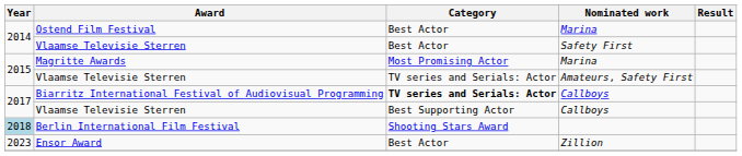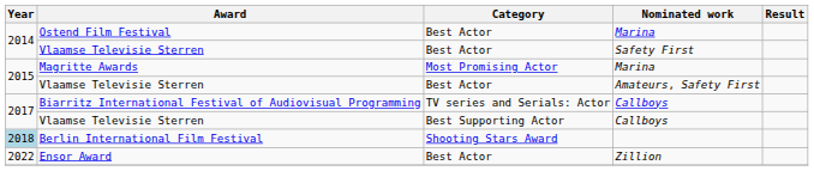 <table class="wikitable">
 <tr>
 <th>Year</th>
 <th>Award</th>
 <th>Category</th>
 <th>Nominated work</th>
 <th>Result</th>
 </tr>
 <tr>
 <td rowspan="2">2014</td>
 <td><a href='#'>Ostend Film Festival</a></td>
 <td>Best Actor</td>
 <td><em><a href='#'>Marina</a></em></td>
 <td></td>
 </tr>
 <tr>
 <td><a href='#'>Vlaamse Televisie Sterren</a></td>
 <td>Best Actor</td>
 <td><em>Safety First</em></td>
 <td></td>
 </tr>
 <tr>
 <td rowspan="2">2015</td>
 <td><a href='#'>Magritte Awards</a></td>
 <td><a href='#'>Most Promising Actor</a></td>
 <td><em>Marina</em></td>
 <td></td>
 </tr>
 <tr>
 <td>Vlaamse Televisie Sterren</td>
-<td>TV series and Serials: Actor</td>
+<td>Best Actor</td>
 <td><em>Amateurs</em>, <em>Safety First</em></td>
 <td></td>
 </tr>
 <tr>
 <td rowspan="2">2017</td>
 <td><a href='#'>Biarritz International Festival of Audiovisual Programming</a></td>
-<td><strong>TV series and Serials: Actor</strong></td>
+<td>TV series and Serials: Actor</td>
 <td><em><a href='#'>Callboys</a></em></td>
 <td></td>
 </tr>
 <tr>
 <td>Vlaamse Televisie Sterren</td>
 <td>Best Supporting Actor</td>
 <td><em>Callboys</em></td>
 <td></td>
 </tr>
 <tr>
 <td style="background: lightblue;">2018</td>
 <td><a href='#'>Berlin International Film Festival</a></td>
 <td><a href='#'>Shooting Stars Award</a></td>
 <td></td>
 <td></td>
 </tr>
 <tr>
-<td>2023</td>
+<td>2022</td>
 <td><a href='#'>Ensor Award</a></td>
 <td>Best Actor</td>
 <td><em>Zillion</em></td>
 <td></td>
 </tr>
 <tr>
 </tr>
 </table>
